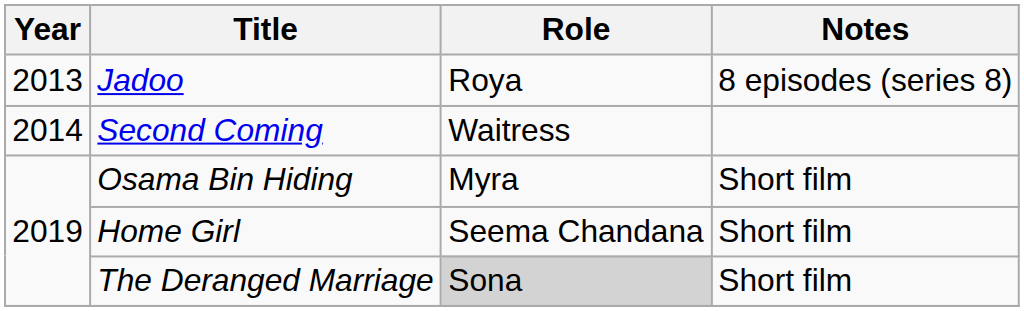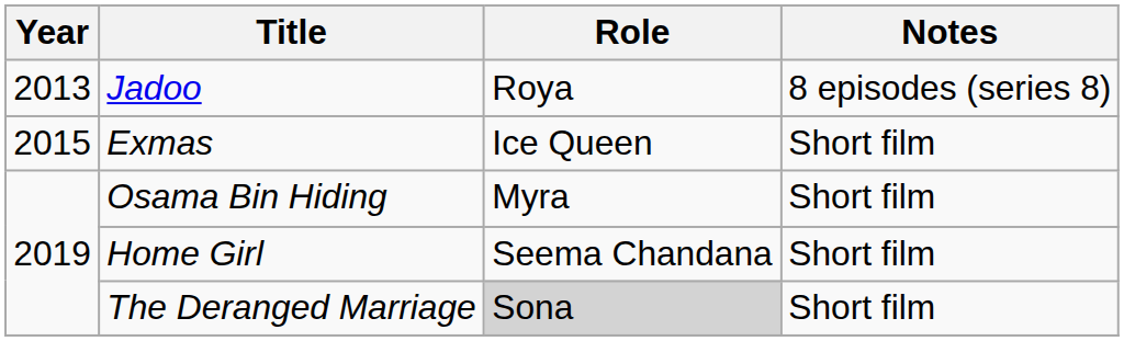 <table class="wikitable sortable">
 <tr>
 <th>Year</th>
 <th>Title</th>
 <th>Role</th>
 <th class="unsortable">Notes</th>
 </tr>
 <tr>
 <td>2013</td>
 <td><em><a href='#'>Jadoo</a></em></td>
 <td>Roya</td>
 <td>8 episodes (series 8)</td>
 </tr>
 <tr>
-<td>2014</td>
-<td><em><a href='#'>Second Coming</a></em></td>
-<td>Waitress</td>
-<td></td>
+<td>2015</td>
+<td><em>Exmas</em></td>
+<td>Ice Queen</td>
+<td>Short film</td>
 </tr>
 <tr>
 <td rowspan="3">2019</td>
 <td><em>Osama Bin Hiding</em></td>
 <td>Myra</td>
 <td>Short film</td>
 </tr>
 <tr>
 <td><em>Home Girl</em></td>
 <td>Seema Chandana</td>
 <td>Short film</td>
 </tr>
 <tr>
 <td><em>The Deranged Marriage</em></td>
 <td style="background: lightgrey;">Sona</td>
 <td>Short film</td>
 </tr>
 <tr>
 </tr>
 </table>
